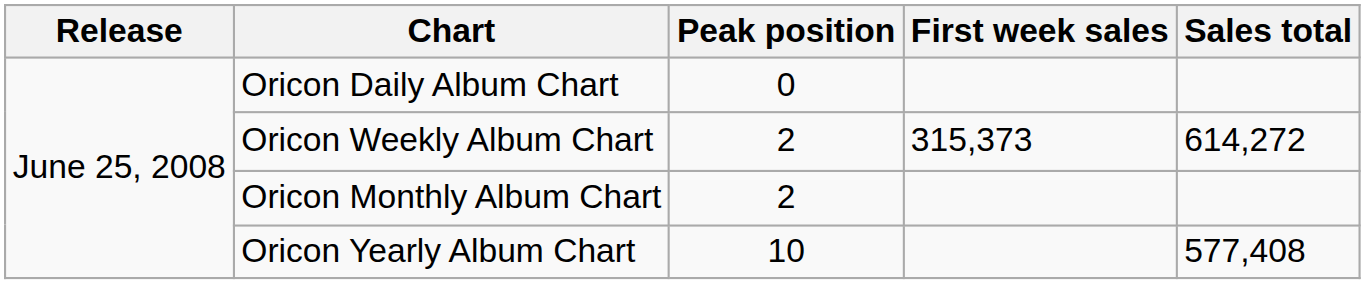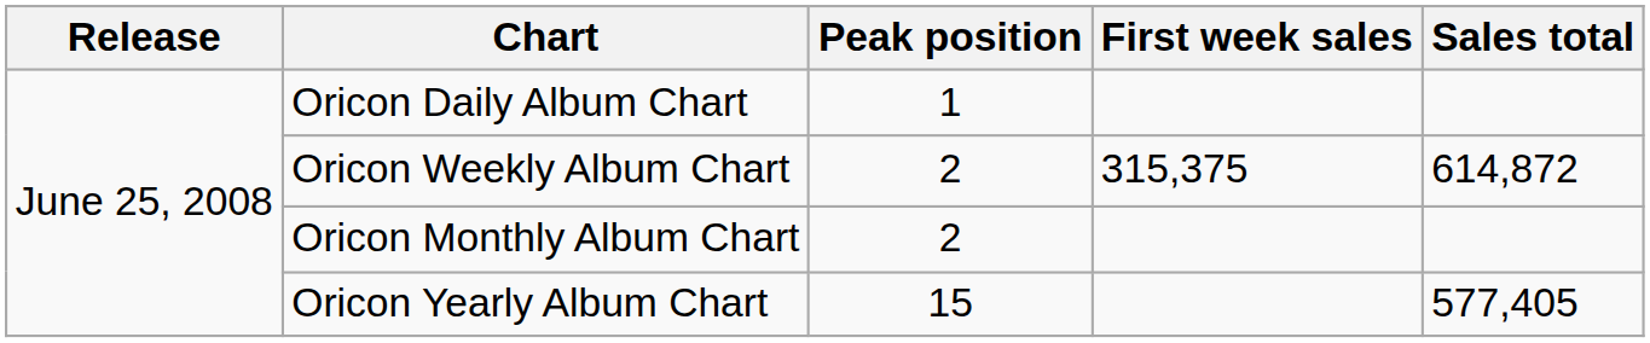 <table class="wikitable">
 <tr>
 <th>Release</th>
 <th>Chart</th>
 <th>Peak position</th>
 <th>First week sales</th>
 <th>Sales total</th>
 </tr>
 <tr>
 <td rowspan="4">June 25, 2008</td>
 <td>Oricon Daily Album Chart</td>
-<td align="center">0</td>
+<td align="center">1</td>
 <td></td>
 <td></td>
 </tr>
 <tr>
 <td>Oricon Weekly Album Chart</td>
 <td align="center">2</td>
-<td>315,373</td>
-<td>614,272　</td>
+<td>315,375</td>
+<td>614,872　</td>
 </tr>
 <tr>
 <td>Oricon Monthly Album Chart</td>
 <td align="center">2</td>
 <td></td>
 <td></td>
 </tr>
 <tr>
 <td>Oricon Yearly Album Chart</td>
-<td align="center">10</td>
+<td align="center">15</td>
 <td></td>
-<td>577,408</td>
+<td>577,405</td>
 </tr>
 </table>
